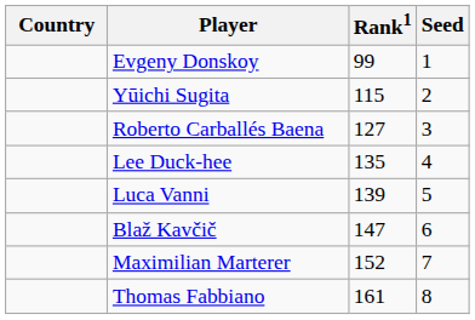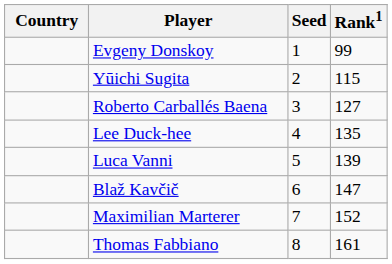 <table class="sortable wikitable">
 <tr>
 <th width="70">Country</th>
 <th width="175">Player</th>
+<th>Seed</th>
 <th>Rank<sup>1</sup></th>
-<th>Seed</th>
 </tr>
 <tr>
 <td></td>
 <td><a href='#'>Evgeny Donskoy</a></td>
+<td>1</td>
 <td>99</td>
-<td>1</td>
 </tr>
 <tr>
 <td></td>
 <td><a href='#'>Yūichi Sugita</a></td>
+<td>2</td>
 <td>115</td>
-<td>2</td>
 </tr>
 <tr>
 <td></td>
 <td><a href='#'>Roberto Carballés Baena</a></td>
+<td>3</td>
 <td>127</td>
-<td>3</td>
 </tr>
 <tr>
 <td></td>
 <td><a href='#'>Lee Duck-hee</a></td>
+<td>4</td>
 <td>135</td>
-<td>4</td>
 </tr>
 <tr>
 <td></td>
 <td><a href='#'>Luca Vanni</a></td>
+<td>5</td>
 <td>139</td>
-<td>5</td>
 </tr>
 <tr>
 <td></td>
 <td><a href='#'>Blaž Kavčič</a></td>
+<td>6</td>
 <td>147</td>
-<td>6</td>
 </tr>
 <tr>
 <td></td>
 <td><a href='#'>Maximilian Marterer</a></td>
+<td>7</td>
 <td>152</td>
-<td>7</td>
 </tr>
 <tr>
 <td></td>
 <td><a href='#'>Thomas Fabbiano</a></td>
+<td>8</td>
 <td>161</td>
-<td>8</td>
 </tr>
 </table>
